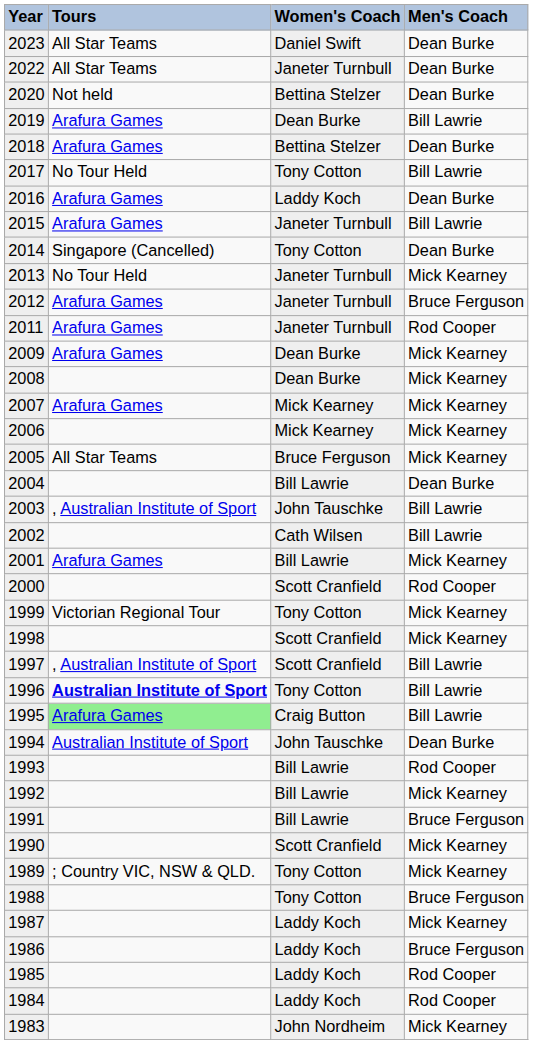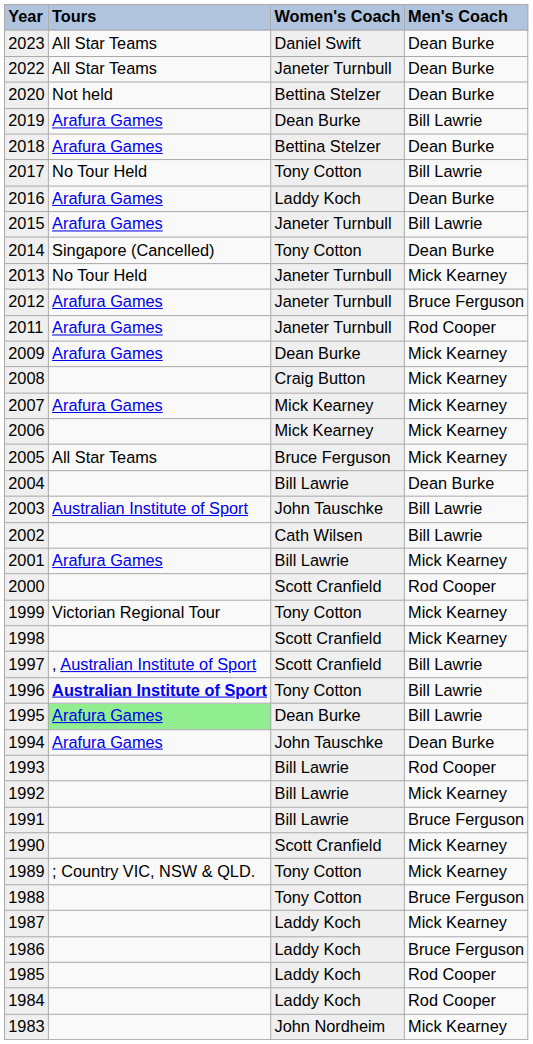 <table class="wikitable">
 <tr align=left>
 <td bgcolor=lightsteelblue><strong>Year</strong></td>
 <td bgcolor=lightsteelblue><strong>Tours</strong></td>
 <td bgcolor=lightsteelblue><strong>Women's Coach</strong></td>
 <td bgcolor=lightsteelblue><strong>Men's Coach</strong></td>
 </tr>
 <tr>
 <td style="background:#efefef;">2023</td>
 <td>All Star Teams</td>
 <td style="background:#efefef;">Daniel Swift</td>
 <td>Dean Burke</td>
 </tr>
 <tr>
 <td style="background:#efefef;">2022</td>
 <td>All Star Teams</td>
 <td style="background:#efefef;">Janeter Turnbull</td>
 <td>Dean Burke</td>
 </tr>
 <tr>
 <td style="background:#efefef;">2020</td>
 <td>Not held</td>
 <td style="background:#efefef;">Bettina Stelzer</td>
 <td>Dean Burke</td>
 </tr>
 <tr>
 <td style="background:#efefef;">2019</td>
 <td><a href='#'>Arafura Games</a></td>
 <td style="background:#efefef;">Dean Burke</td>
 <td>Bill Lawrie</td>
 </tr>
 <tr>
 <td style="background:#efefef;">2018</td>
 <td><a href='#'>Arafura Games</a></td>
 <td style="background:#efefef;">Bettina Stelzer</td>
 <td>Dean Burke</td>
 </tr>
 <tr>
 <td style="background:#efefef;">2017</td>
 <td>No Tour Held</td>
 <td style="background:#efefef;">Tony Cotton</td>
 <td>Bill Lawrie</td>
 </tr>
 <tr>
 <td style="background:#efefef;">2016</td>
 <td><a href='#'>Arafura Games</a></td>
 <td style="background:#efefef;">Laddy Koch</td>
 <td>Dean Burke</td>
 </tr>
 <tr>
 <td style="background:#efefef;">2015</td>
 <td><a href='#'>Arafura Games</a></td>
 <td style="background:#efefef;">Janeter Turnbull</td>
 <td>Bill Lawrie</td>
 </tr>
 <tr>
 <td style="background:#efefef;">2014</td>
 <td>Singapore (Cancelled)</td>
 <td style="background:#efefef;">Tony Cotton</td>
 <td>Dean Burke</td>
 </tr>
 <tr>
 <td style="background:#efefef;">2013</td>
 <td>No Tour Held</td>
 <td style="background:#efefef;">Janeter Turnbull</td>
 <td>Mick Kearney</td>
 </tr>
 <tr>
 <td style="background:#efefef;">2012</td>
 <td><a href='#'>Arafura Games</a></td>
 <td style="background:#efefef;">Janeter Turnbull</td>
 <td>Bruce Ferguson</td>
 </tr>
 <tr>
 <td style="background:#efefef;">2011</td>
 <td><a href='#'>Arafura Games</a></td>
 <td style="background:#efefef;">Janeter Turnbull</td>
 <td>Rod Cooper</td>
 </tr>
 <tr>
 <td style="background:#efefef;">2009</td>
 <td><a href='#'>Arafura Games</a></td>
 <td style="background:#efefef;">Dean Burke</td>
 <td>Mick Kearney</td>
 </tr>
 <tr>
 <td style="background:#efefef;">2008</td>
 <td></td>
-<td style="background:#efefef;">Dean Burke</td>
+<td style="background:#efefef;">Craig Button</td>
 <td>Mick Kearney</td>
 </tr>
 <tr>
 <td style="background:#efefef;">2007</td>
 <td><a href='#'>Arafura Games</a></td>
 <td style="background:#efefef;">Mick Kearney</td>
 <td>Mick Kearney</td>
 </tr>
 <tr>
 <td style="background:#efefef;">2006</td>
 <td></td>
 <td style="background:#efefef;">Mick Kearney</td>
 <td>Mick Kearney</td>
 </tr>
 <tr>
 <td style="background:#efefef;">2005</td>
 <td>All Star Teams</td>
 <td style="background:#efefef;">Bruce Ferguson</td>
 <td>Mick Kearney</td>
 </tr>
 <tr>
 <td style="background:#efefef;">2004</td>
 <td></td>
 <td style="background:#efefef;">Bill Lawrie</td>
 <td>Dean Burke</td>
 </tr>
 <tr>
 <td style="background:#efefef;">2003</td>
-<td>, <a href='#'>Australian Institute of Sport</a></td>
+<td><a href='#'>Australian Institute of Sport</a></td>
 <td style="background:#efefef;">John Tauschke</td>
 <td>Bill Lawrie</td>
 </tr>
 <tr>
 <td style="background:#efefef;">2002</td>
 <td></td>
 <td style="background:#efefef;">Cath Wilsen</td>
 <td>Bill Lawrie</td>
 </tr>
 <tr>
 <td style="background:#efefef;">2001</td>
 <td><a href='#'>Arafura Games</a></td>
 <td style="background:#efefef;">Bill Lawrie</td>
 <td>Mick Kearney</td>
 </tr>
 <tr>
 <td style="background:#efefef;">2000</td>
 <td></td>
 <td style="background:#efefef;">Scott Cranfield</td>
 <td>Rod Cooper</td>
 </tr>
 <tr>
 <td style="background:#efefef;">1999</td>
 <td>Victorian Regional Tour</td>
 <td style="background:#efefef;">Tony Cotton</td>
 <td>Mick Kearney</td>
 </tr>
 <tr>
 <td style="background:#efefef;">1998</td>
 <td></td>
 <td style="background:#efefef;">Scott Cranfield</td>
 <td>Mick Kearney</td>
 </tr>
 <tr>
 <td style="background:#efefef;">1997</td>
 <td>, <a href='#'>Australian Institute of Sport</a></td>
 <td style="background:#efefef;">Scott Cranfield</td>
 <td>Bill Lawrie</td>
 </tr>
 <tr>
 <td style="background:#efefef;">1996</td>
 <td><strong><a href='#'>Australian Institute of Sport</a></strong></td>
 <td style="background:#efefef;">Tony Cotton</td>
 <td>Bill Lawrie</td>
 </tr>
 <tr>
 <td style="background:#efefef;">1995</td>
 <td style="background: lightgreen;"><a href='#'>Arafura Games</a></td>
-<td style="background:#efefef;">Craig Button</td>
+<td style="background:#efefef;">Dean Burke</td>
 <td>Bill Lawrie</td>
 </tr>
 <tr>
 <td style="background:#efefef;">1994</td>
-<td><a href='#'>Australian Institute of Sport</a></td>
+<td><a href='#'>Arafura Games</a></td>
 <td style="background:#efefef;">John Tauschke</td>
 <td>Dean Burke</td>
 </tr>
 <tr>
 <td style="background:#efefef;">1993</td>
 <td></td>
 <td style="background:#efefef;">Bill Lawrie</td>
 <td>Rod Cooper</td>
 </tr>
 <tr>
 <td style="background:#efefef;">1992</td>
 <td></td>
 <td style="background:#efefef;">Bill Lawrie</td>
 <td>Mick Kearney</td>
 </tr>
 <tr>
 <td style="background:#efefef;">1991</td>
 <td></td>
 <td style="background:#efefef;">Bill Lawrie</td>
 <td>Bruce Ferguson</td>
 </tr>
 <tr>
 <td style="background:#efefef;">1990</td>
 <td></td>
 <td style="background:#efefef;">Scott Cranfield</td>
 <td>Mick Kearney</td>
 </tr>
 <tr>
 <td style="background:#efefef;">1989</td>
 <td>; Country VIC, NSW & QLD.</td>
 <td style="background:#efefef;">Tony Cotton</td>
 <td>Mick Kearney</td>
 </tr>
 <tr>
 <td style="background:#efefef;">1988</td>
 <td></td>
 <td style="background:#efefef;">Tony Cotton</td>
 <td>Bruce Ferguson</td>
 </tr>
 <tr>
 <td style="background:#efefef;">1987</td>
 <td></td>
 <td style="background:#efefef;">Laddy Koch</td>
 <td>Mick Kearney</td>
 </tr>
 <tr>
 <td style="background:#efefef;">1986</td>
 <td></td>
 <td style="background:#efefef;">Laddy Koch</td>
 <td>Bruce Ferguson</td>
 </tr>
 <tr>
 <td style="background:#efefef;">1985</td>
 <td></td>
 <td style="background:#efefef;">Laddy Koch</td>
 <td>Rod Cooper</td>
 </tr>
 <tr>
 <td style="background:#efefef;">1984</td>
 <td></td>
 <td style="background:#efefef;">Laddy Koch</td>
 <td>Rod Cooper</td>
 </tr>
 <tr>
 <td style="background:#efefef;">1983</td>
 <td></td>
 <td style="background:#efefef;">John Nordheim</td>
 <td>Mick Kearney</td>
 </tr>
 <tr>
 </tr>
 </table>
